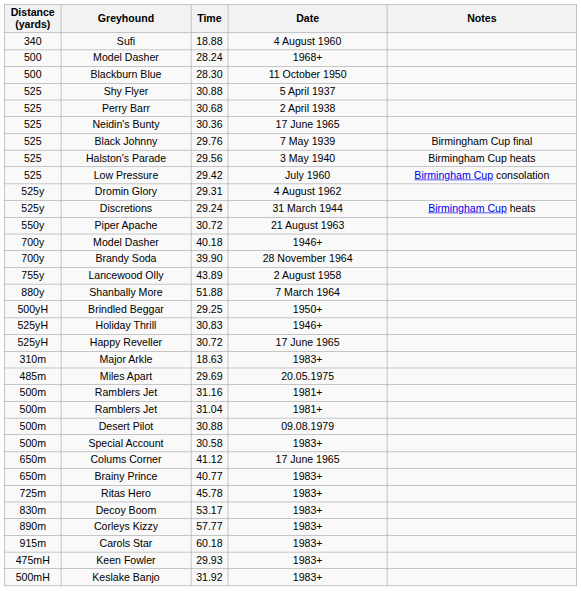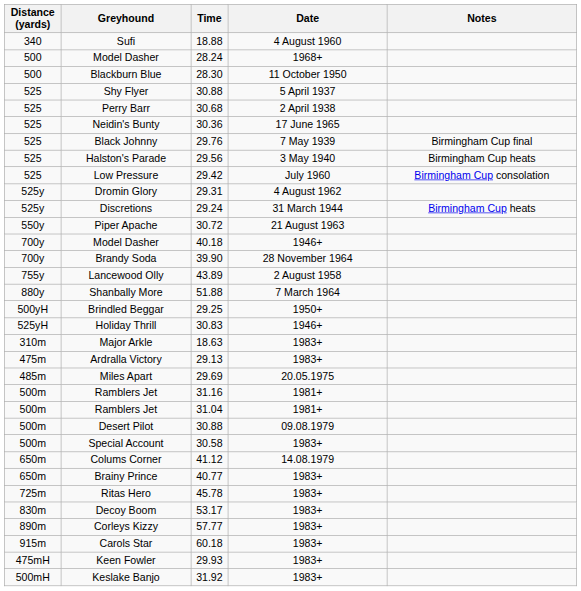 <table class="wikitable" style="font-size: 100%">
 <tr>
 <th width=80>Distance<br>(yards)</th>
 <th width=200>Greyhound</th>
 <th width=50>Time</th>
 <th width=250>Date</th>
 <th width=300>Notes</th>
 </tr>
 <tr align=center>
 <td>340</td>
 <td>Sufi</td>
 <td>18.88</td>
 <td>4 August 1960</td>
 <td></td>
 </tr>
 <tr align=center>
 <td>500</td>
 <td>Model Dasher</td>
 <td>28.24</td>
 <td>1968+</td>
 <td></td>
 </tr>
 <tr align=center>
 <td>500</td>
 <td>Blackburn Blue</td>
 <td>28.30</td>
 <td>11 October 1950</td>
 <td></td>
 </tr>
 <tr align=center>
 <td>525</td>
 <td>Shy Flyer</td>
 <td>30.88</td>
 <td>5 April 1937</td>
 <td></td>
 </tr>
 <tr align=center>
 <td>525</td>
 <td>Perry Barr</td>
 <td>30.68</td>
 <td>2 April 1938</td>
 <td></td>
 </tr>
 <tr align=center>
 <td>525</td>
 <td>Neidin's Bunty</td>
 <td>30.36</td>
 <td>17 June 1965</td>
 <td></td>
 </tr>
 <tr align=center>
 <td>525</td>
 <td>Black Johnny</td>
 <td>29.76</td>
 <td>7 May 1939</td>
 <td>Birmingham Cup final</td>
 </tr>
 <tr align=center>
 <td>525</td>
 <td>Halston's Parade</td>
 <td>29.56</td>
 <td>3 May 1940</td>
 <td>Birmingham Cup heats</td>
 </tr>
 <tr align=center>
 <td>525</td>
 <td>Low Pressure</td>
 <td>29.42</td>
 <td>July 1960</td>
 <td><a href='#'>Birmingham Cup</a> consolation</td>
 </tr>
 <tr align=center>
 <td>525y</td>
 <td>Dromin Glory</td>
 <td>29.31</td>
 <td>4 August 1962</td>
 <td></td>
 </tr>
 <tr align=center>
 <td>525y</td>
 <td>Discretions</td>
 <td>29.24</td>
 <td>31 March 1944</td>
 <td><a href='#'>Birmingham Cup</a> heats</td>
 </tr>
 <tr align=center>
 <td>550y</td>
 <td>Piper Apache</td>
 <td>30.72</td>
 <td>21 August 1963</td>
 <td></td>
 </tr>
 <tr align=center>
 <td>700y</td>
 <td>Model Dasher</td>
 <td>40.18</td>
 <td>1946+</td>
 <td></td>
 </tr>
 <tr align=center>
 <td>700y</td>
 <td>Brandy Soda</td>
 <td>39.90</td>
 <td>28 November 1964</td>
 <td></td>
 </tr>
 <tr align=center>
 <td>755y</td>
 <td>Lancewood Olly</td>
 <td>43.89</td>
 <td>2 August 1958</td>
 <td></td>
 </tr>
 <tr align=center>
 <td>880y</td>
 <td>Shanbally More</td>
 <td>51.88</td>
 <td>7 March 1964</td>
 <td></td>
 </tr>
 <tr align=center>
 <td>500yH</td>
 <td>Brindled Beggar</td>
 <td>29.25</td>
 <td>1950+</td>
 <td></td>
 </tr>
 <tr align=center>
 <td>525yH</td>
 <td>Holiday Thrill</td>
 <td>30.83</td>
 <td>1946+</td>
 <td></td>
 </tr>
 <tr align=center>
-<td>525yH</td>
-<td>Happy Reveller</td>
-<td>30.72</td>
-<td>17 June 1965</td>
+<td>310m</td>
+<td>Major Arkle</td>
+<td>18.63</td>
+<td>1983+</td>
 <td></td>
 </tr>
 <tr align=center>
-<td>310m</td>
-<td>Major Arkle</td>
-<td>18.63</td>
+<td>475m</td>
+<td>Ardralla Victory</td>
+<td>29.13</td>
 <td>1983+</td>
 <td></td>
 </tr>
 <tr align=center>
 <td>485m</td>
 <td>Miles Apart </td>
 <td>29.69</td>
 <td>20.05.1975</td>
 <td></td>
 </tr>
 <tr align=center>
 <td>500m</td>
 <td>Ramblers Jet</td>
 <td>31.16</td>
 <td>1981+</td>
 <td></td>
 </tr>
 <tr align=center>
 <td>500m</td>
 <td>Ramblers Jet</td>
 <td>31.04</td>
 <td>1981+</td>
 <td></td>
 </tr>
 <tr align=center>
 <td>500m</td>
 <td>Desert Pilot</td>
 <td>30.88</td>
 <td>09.08.1979</td>
 <td></td>
 </tr>
 <tr align=center>
 <td>500m</td>
 <td>Special Account</td>
 <td>30.58</td>
 <td>1983+</td>
 <td></td>
 </tr>
 <tr align=center>
 <td>650m</td>
 <td>Colums Corner</td>
 <td>41.12</td>
-<td>17 June 1965</td>
+<td>14.08.1979</td>
 <td></td>
 </tr>
 <tr align=center>
 <td>650m</td>
 <td>Brainy Prince</td>
 <td>40.77</td>
 <td>1983+</td>
 <td></td>
 </tr>
 <tr align=center>
 <td>725m</td>
 <td>Ritas Hero</td>
 <td>45.78</td>
 <td>1983+</td>
 <td></td>
 </tr>
 <tr align=center>
 <td>830m</td>
 <td>Decoy Boom</td>
 <td>53.17</td>
 <td>1983+</td>
 <td></td>
 </tr>
 <tr align=center>
 <td>890m</td>
 <td>Corleys Kizzy</td>
 <td>57.77</td>
 <td>1983+</td>
 <td></td>
 </tr>
 <tr align=center>
 <td>915m</td>
 <td>Carols Star</td>
 <td>60.18</td>
 <td>1983+</td>
 <td></td>
 </tr>
 <tr align=center>
 <td>475mH</td>
 <td>Keen Fowler</td>
 <td>29.93</td>
 <td>1983+</td>
 <td></td>
 </tr>
 <tr align=center>
 <td>500mH</td>
 <td>Keslake Banjo</td>
 <td>31.92</td>
 <td>1983+</td>
 <td></td>
 </tr>
 </table>
